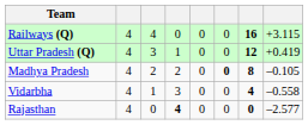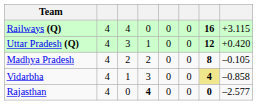 <table class="wikitable" style="text-align:center">
 <tr>
 <th style="width:140px;">Team</th>
 <th style="width:25px;"></th>
 <th style="width:25px;"></th>
 <th style="width:25px;"></th>
 <th style="width:25px;"></th>
 <th style="width:25px;"></th>
 <th style="width:25px;"></th>
 <th style="width:40px;"></th>
 </tr>
 <tr style="background:#cfc;">
 <td style="text-align:left"><a href='#'>Railways</a> <strong>(Q)</strong></td>
 <td>4</td>
 <td>4</td>
 <td>0</td>
 <td>0</td>
 <td>0</td>
 <td><strong>16</strong></td>
 <td>+3.115</td>
 </tr>
 <tr style="background:#cfc;">
 <td style="text-align:left"><a href='#'>Uttar Pradesh</a> <strong>(Q)</strong></td>
 <td>4</td>
 <td>3</td>
 <td>1</td>
 <td>0</td>
 <td>0</td>
 <td><strong>12</strong></td>
-<td>+0.419</td>
+<td>+0.420</td>
 </tr>
 <tr>
 <td style="text-align:left"><a href='#'>Madhya Pradesh</a></td>
 <td>4</td>
 <td>2</td>
 <td>2</td>
 <td>0</td>
-<td><strong>0</strong></td>
+<td>0</td>
 <td><strong>8</strong></td>
 <td>–0.105</td>
 </tr>
 <tr>
 <td style="text-align:left"><a href='#'>Vidarbha</a></td>
 <td>4</td>
 <td>1</td>
 <td>3</td>
 <td>0</td>
 <td>0</td>
-<td><strong>4</strong></td>
-<td>–0.558</td>
+<td style="background: khaki;"><strong>4</strong></td>
+<td>–0.858</td>
 </tr>
 <tr>
 <td style="text-align:left"><a href='#'>Rajasthan</a></td>
 <td>4</td>
 <td>0</td>
 <td><strong>4</strong></td>
 <td>0</td>
 <td>0</td>
 <td><strong>0</strong></td>
 <td>–2.577</td>
 </tr>
 </table>
